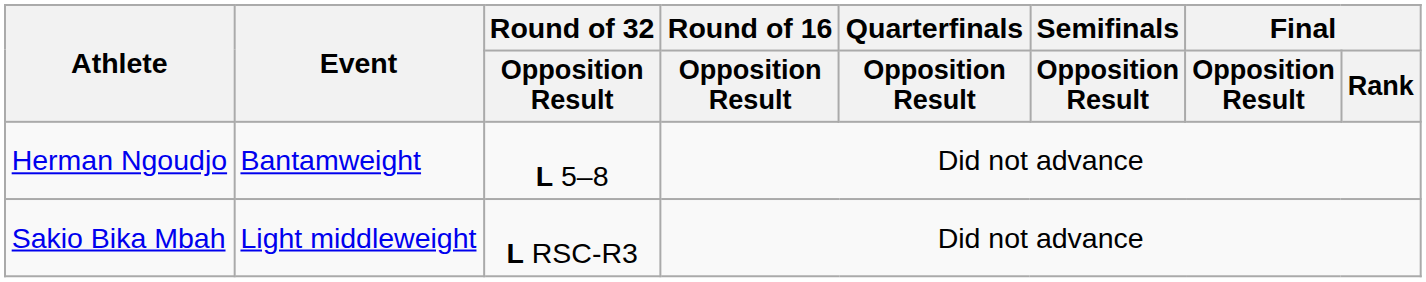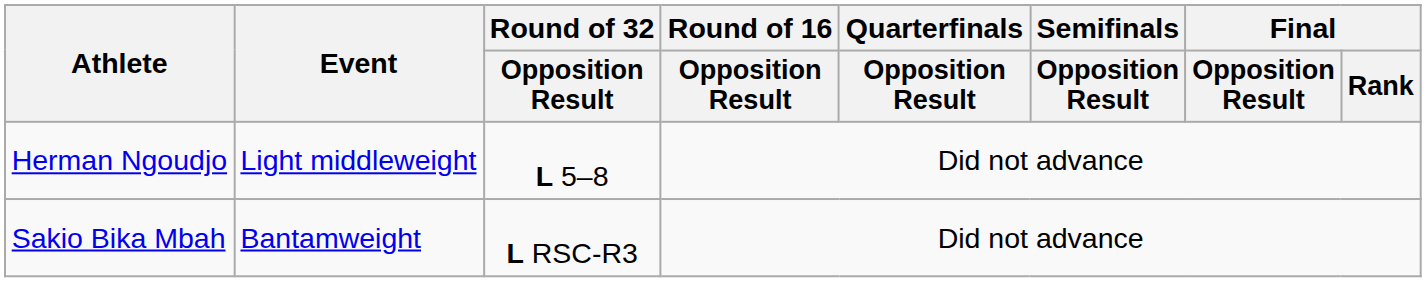 <table class="wikitable" style="font-size:90%">
 <tr>
 <th rowspan="2">Athlete</th>
 <th rowspan="2">Event</th>
 <th>Round of 32</th>
 <th>Round of 16</th>
 <th>Quarterfinals</th>
 <th>Semifinals</th>
 <th colspan=2>Final</th>
 </tr>
 <tr style="font-size:95%">
 <th>Opposition<br>Result</th>
 <th>Opposition<br>Result</th>
 <th>Opposition<br>Result</th>
 <th>Opposition<br>Result</th>
 <th>Opposition<br>Result</th>
 <th>Rank</th>
 </tr>
 <tr align=center>
 <td align=left><a href='#'>Herman Ngoudjo</a></td>
-<td align=left><a href='#'>Bantamweight</a></td>
+<td align=left><a href='#'>Light middleweight</a></td>
 <td><br><strong>L</strong> 5–8</td>
 <td colspan=5>Did not advance</td>
 </tr>
 <tr align=center>
 <td align=left><a href='#'>Sakio Bika Mbah</a></td>
-<td align=left><a href='#'>Light middleweight</a></td>
+<td align=left><a href='#'>Bantamweight</a></td>
 <td><br><strong>L</strong> RSC-R3</td>
 <td colspan=5>Did not advance</td>
 </tr>
 </table>
